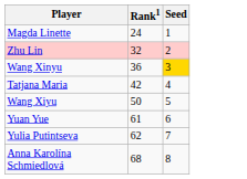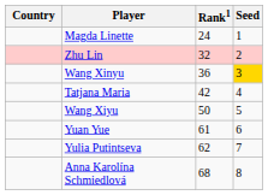 <table class="sortable wikitable">
 <tr>
+<th style="width:70px;">Country</th>
 <th style="width:175px;">Player</th>
 <th>Rank<sup>1</sup></th>
 <th>Seed</th>
 </tr>
 <tr>
+<td></td>
 <td><a href='#'>Magda Linette</a></td>
 <td>24</td>
 <td>1</td>
 </tr>
 <tr style="background:#fcc;">
+<td></td>
 <td><a href='#'>Zhu Lin</a></td>
 <td>32</td>
 <td>2</td>
 </tr>
 <tr>
+<td></td>
 <td><a href='#'>Wang Xinyu</a></td>
 <td>36</td>
 <td style="background: gold;">3</td>
 </tr>
 <tr>
+<td></td>
 <td><a href='#'>Tatjana Maria</a></td>
 <td>42</td>
 <td>4</td>
 </tr>
 <tr>
+<td></td>
 <td><a href='#'>Wang Xiyu</a></td>
 <td>50</td>
 <td>5</td>
 </tr>
 <tr>
+<td></td>
 <td><a href='#'>Yuan Yue</a></td>
 <td>61</td>
 <td>6</td>
 </tr>
 <tr>
+<td></td>
 <td><a href='#'>Yulia Putintseva</a></td>
 <td>62</td>
 <td>7</td>
 </tr>
 <tr>
+<td></td>
 <td><a href='#'>Anna Karolína Schmiedlová</a></td>
 <td>68</td>
 <td>8</td>
 </tr>
 </table>
